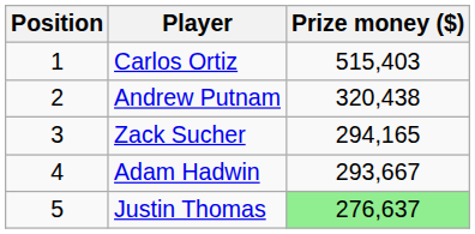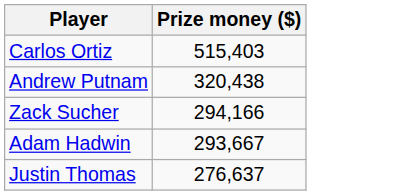 <table class="wikitable">
 <tr>
-<th>Position</th>
 <th>Player</th>
 <th>Prize money ($)</th>
 </tr>
 <tr>
-<td align=center>1</td>
 <td> <a href='#'>Carlos Ortiz</a></td>
 <td align=center>515,403</td>
 </tr>
 <tr>
-<td align=center>2</td>
 <td> <a href='#'>Andrew Putnam</a></td>
 <td align=center>320,438</td>
 </tr>
 <tr>
-<td align=center>3</td>
 <td> <a href='#'>Zack Sucher</a></td>
-<td align=center>294,165</td>
+<td align=center>294,166</td>
 </tr>
 <tr>
-<td align=center>4</td>
 <td> <a href='#'>Adam Hadwin</a></td>
 <td align=center>293,667</td>
 </tr>
 <tr>
-<td align=center>5</td>
 <td> <a href='#'>Justin Thomas</a></td>
-<td align=center style="background: lightgreen;">276,637</td>
+<td align=center>276,637</td>
 </tr>
 </table>
